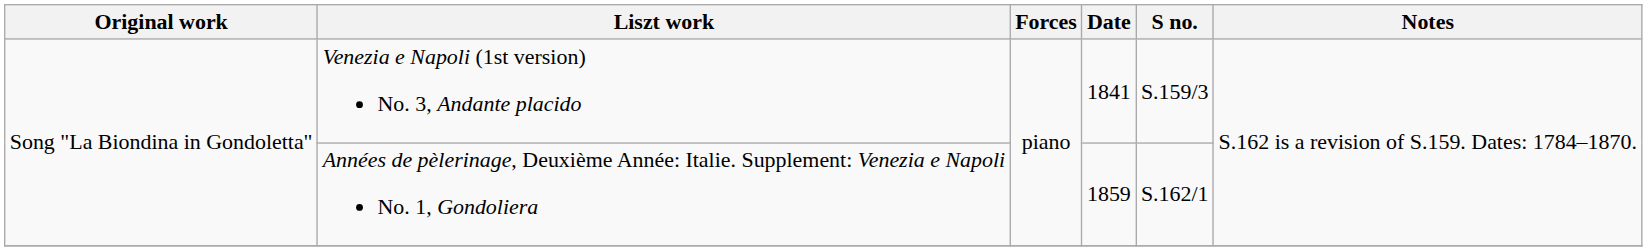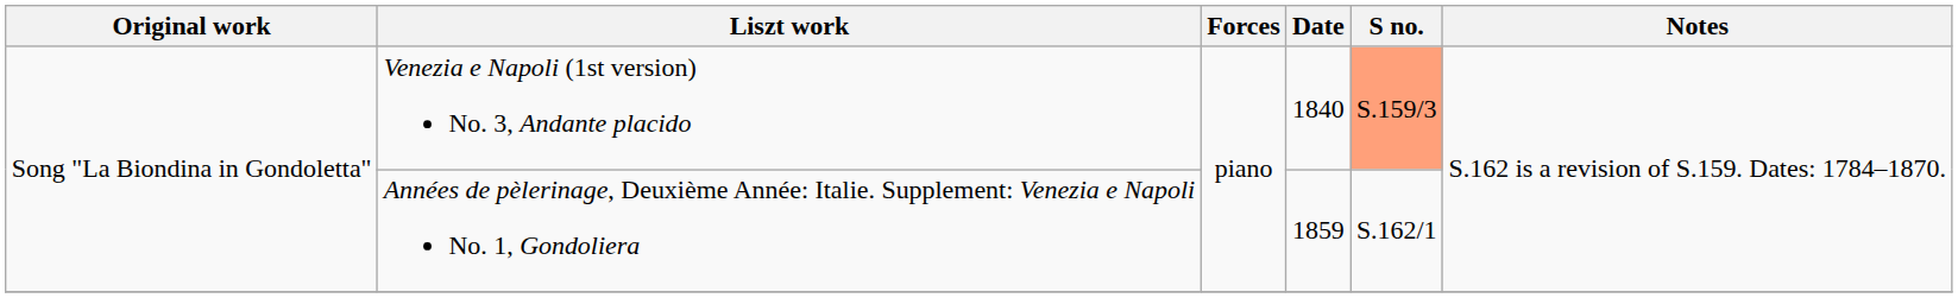 <table class="wikitable">
 <tr>
 <th>Original work</th>
 <th>Liszt work</th>
 <th>Forces</th>
 <th>Date</th>
 <th>S no.</th>
 <th>Notes</th>
 </tr>
 <tr>
 <td rowspan=2>Song "La Biondina in Gondoletta"</td>
 <td><em>Venezia e Napoli</em> (1st version)<br><ul><li>No. 3, <em>Andante placido</em></li></ul></td>
 <td rowspan=2 style="text-align: center">piano</td>
-<td>1841</td>
-<td>S.159/3</td>
+<td>1840</td>
+<td style="background: lightsalmon;">S.159/3</td>
 <td rowspan=2>S.162 is a revision of S.159. Dates: 1784–1870.</td>
 </tr>
 <tr>
 <td><em>Années de pèlerinage</em>, Deuxième Année: Italie. Supplement: <em>Venezia e Napoli</em><br><ul><li>No. 1, <em>Gondoliera</em></li></ul></td>
 <td>1859</td>
 <td>S.162/1</td>
 </tr>
 <tr>
 </tr>
 </table>
